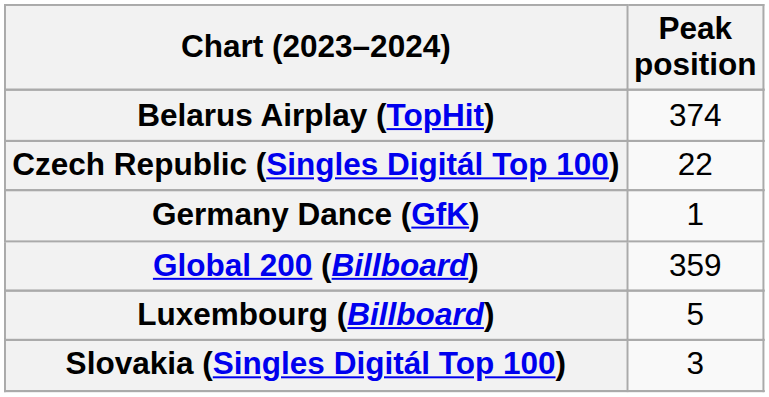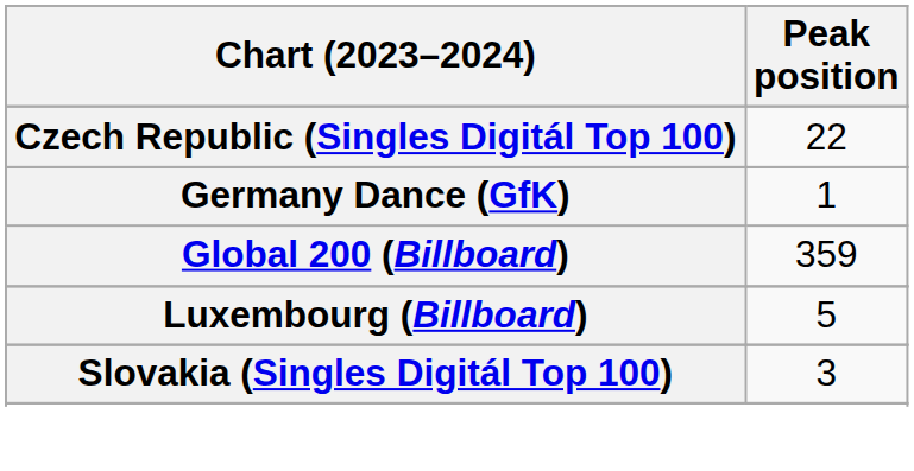 <table class="wikitable sortable plainrowheaders" style="text-align:center">
 <tr>
 <th>Chart (2023–2024)</th>
 <th>Peak<br>position</th>
 </tr>
 <tr>
-</tr>
-<tr>
-<th scope="row">Belarus Airplay (<a href='#'>TopHit</a>)</th>
-<td>374</td>
 </tr>
 <tr>
 </tr>
 <tr>
 </tr>
 <tr>
 <th scope="row">Czech Republic (<a href='#'>Singles Digitál Top 100</a>)</th>
 <td>22</td>
 </tr>
 <tr>
 </tr>
 <tr>
 </tr>
 <tr>
 <th scope="row">Germany Dance (<a href='#'>GfK</a>)</th>
 <td>1</td>
 </tr>
 <tr>
 <th scope="row"><a href='#'>Global 200</a> (<a href='#'><em>Billboard</em></a>)</th>
 <td>359</td>
 </tr>
 <tr>
 </tr>
 <tr>
 </tr>
 <tr>
 <th scope="row">Luxembourg (<a href='#'><em>Billboard</em></a>)</th>
 <td>5</td>
 </tr>
 <tr>
 </tr>
 <tr>
 </tr>
 <tr>
 <th scope="row">Slovakia (<a href='#'>Singles Digitál Top 100</a>)</th>
 <td>3</td>
 </tr>
 <tr>
 </tr>
 <tr>
 </tr>
 </table>
